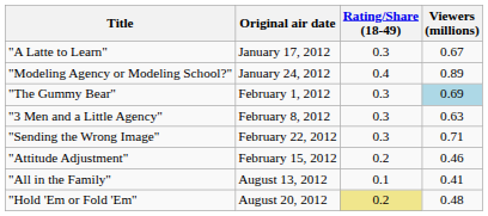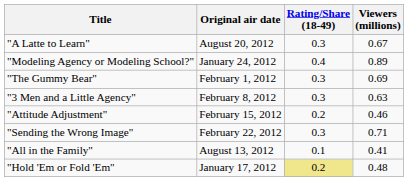 <table class="wikitable sortable">
 <tr>
 <th>Title</th>
 <th>Original air date</th>
 <th><a href='#'>Rating/Share</a><br>(18-49)</th>
 <th>Viewers<br>(millions)</th>
 </tr>
 <tr>
 <td>"A Latte to Learn"</td>
-<td>January 17, 2012</td>
+<td>August 20, 2012</td>
 <td style="text-align:center">0.3</td>
 <td style="text-align:center">0.67</td>
 </tr>
 <tr>
 <td>"Modeling Agency or Modeling School?"</td>
 <td>January 24, 2012</td>
 <td style="text-align:center">0.4</td>
 <td style="text-align:center">0.89</td>
 </tr>
 <tr>
 <td>"The Gummy Bear"</td>
 <td>February 1, 2012</td>
 <td style="text-align:center">0.3</td>
-<td style="background: lightblue; text-align:center">0.69</td>
+<td style="text-align:center">0.69</td>
 </tr>
 <tr>
 <td>"3 Men and a Little Agency"</td>
 <td>February 8, 2012</td>
 <td style="text-align:center">0.3</td>
 <td style="text-align:center">0.63</td>
 </tr>
 <tr>
+<td>"Attitude Adjustment"</td>
+<td>February 15, 2012</td>
+<td style="text-align:center">0.2</td>
+<td style="text-align:center">0.46</td>
+</tr>
+<tr>
 <td>"Sending the Wrong Image"</td>
 <td>February 22, 2012</td>
 <td style="text-align:center">0.3</td>
 <td style="text-align:center">0.71</td>
-</tr>
-<tr>
-<td>"Attitude Adjustment"</td>
-<td>February 15, 2012</td>
-<td style="text-align:center">0.2</td>
-<td style="text-align:center">0.46</td>
 </tr>
 <tr>
 <td>"All in the Family"</td>
 <td>August 13, 2012</td>
 <td style="text-align:center">0.1</td>
 <td style="text-align:center">0.41</td>
 </tr>
 <tr>
 <td>"Hold 'Em or Fold 'Em"</td>
-<td>August 20, 2012</td>
+<td>January 17, 2012</td>
 <td style="background: khaki; text-align:center">0.2</td>
 <td style="text-align:center">0.48</td>
 </tr>
 </table>
